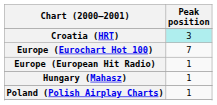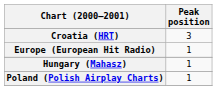 <table class="wikitable sortable plainrowheaders" style="text-align:center">
 <tr>
 <th>Chart (2000–2001)</th>
 <th>Peak<br>position</th>
 </tr>
 <tr>
 </tr>
 <tr>
 </tr>
 <tr>
 </tr>
 <tr>
 </tr>
 <tr>
 <th scope="row">Croatia (<a href='#'>HRT</a>)</th>
-<td style="background: paleturquoise;">3</td>
-</tr>
-<tr>
-<th scope="row">Europe (<a href='#'>Eurochart Hot 100</a>)</th>
-<td>7</td>
+<td>3</td>
 </tr>
 <tr>
 <th scope="row">Europe (European Hit Radio)</th>
 <td>1</td>
 </tr>
 <tr>
 </tr>
 <tr>
 </tr>
 <tr>
 </tr>
 <tr>
 <th scope="row">Hungary (<a href='#'>Mahasz</a>)</th>
 <td>1</td>
 </tr>
 <tr>
 </tr>
 <tr>
 </tr>
 <tr>
 </tr>
 <tr>
 </tr>
 <tr>
 </tr>
 <tr>
 </tr>
 <tr>
 <th scope="row">Poland (<a href='#'>Polish Airplay Charts</a>)</th>
 <td>1</td>
 </tr>
 <tr>
 </tr>
 <tr>
 </tr>
 <tr>
 </tr>
 <tr>
 </tr>
 </table>
